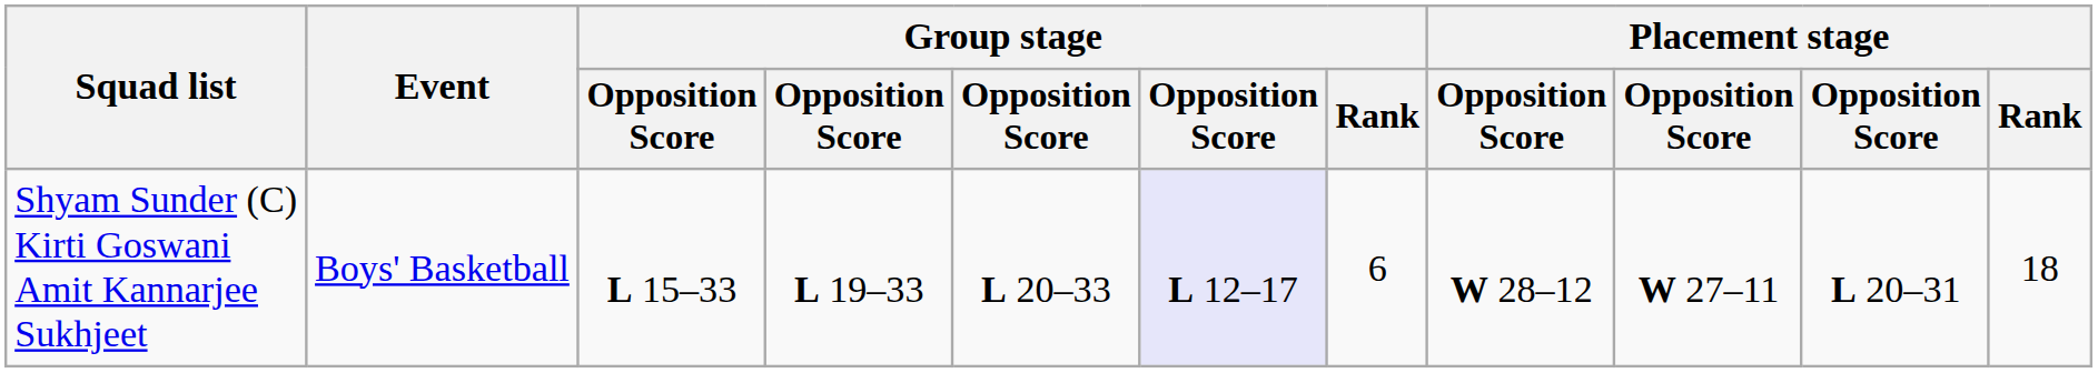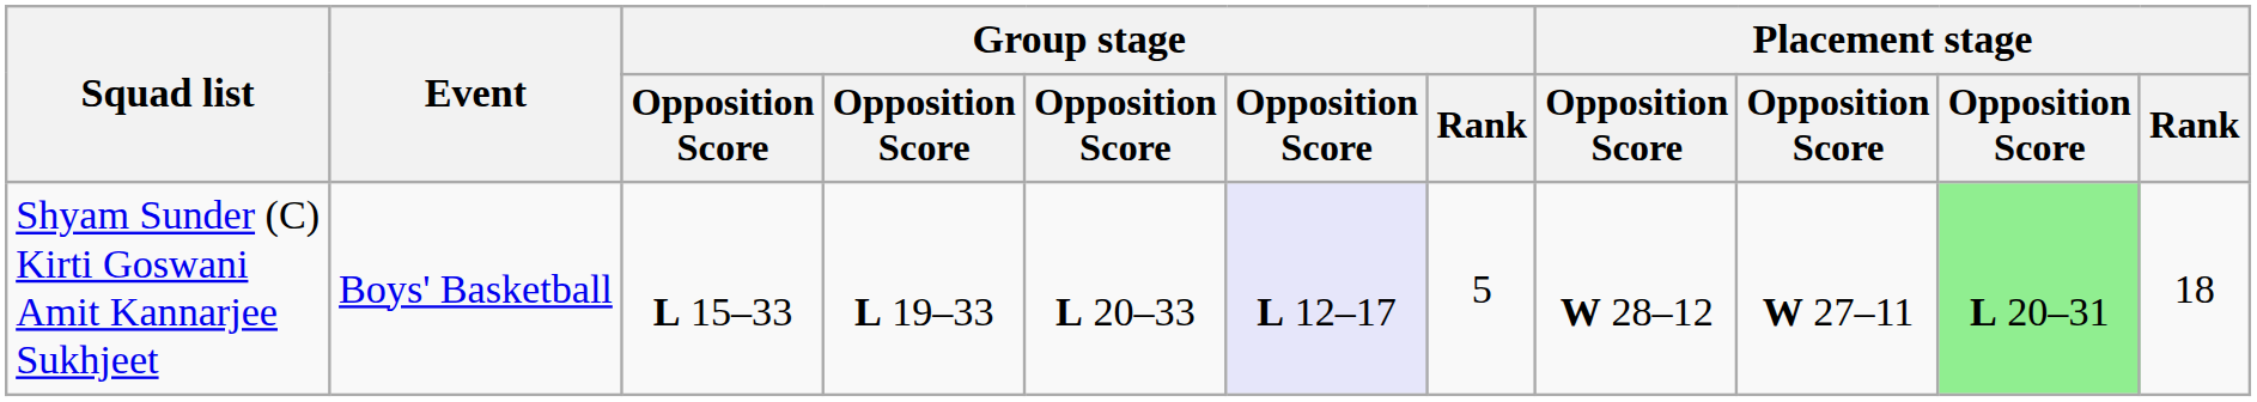 <table class="wikitable" style="text-align:center; font-size:90%">
 <tr>
 <th rowspan="2">Squad list</th>
 <th rowspan="2">Event</th>
 <th colspan="5">Group stage</th>
 <th colspan="4">Placement stage</th>
 </tr>
 <tr style="font-size:95%">
 <th>Opposition<br>Score</th>
 <th>Opposition<br>Score</th>
 <th>Opposition<br>Score</th>
 <th>Opposition<br>Score</th>
 <th>Rank</th>
 <th>Opposition<br>Score</th>
 <th>Opposition<br>Score</th>
 <th>Opposition<br>Score</th>
 <th>Rank</th>
 </tr>
 <tr>
 <td align=left rowspan="4"><a href='#'>Shyam Sunder</a> (C)<br><a href='#'>Kirti Goswani</a><br><a href='#'>Amit Kannarjee</a><br><a href='#'>Sukhjeet</a></td>
 <td rowspan="4"><a href='#'>Boys' Basketball</a></td>
 <td><br> <strong>L</strong> 15–33</td>
 <td><br> <strong>L</strong> 19–33</td>
 <td><br> <strong>L</strong> 20–33</td>
 <td style="background: lavender;"><br> <strong>L</strong> 12–17</td>
-<td>6</td>
+<td>5</td>
 <td><br> <strong>W</strong> 28–12</td>
 <td><br> <strong>W</strong> 27–11</td>
-<td><br> <strong>L</strong> 20–31</td>
+<td style="background: lightgreen;"><br> <strong>L</strong> 20–31</td>
 <td>18</td>
 </tr>
 </table>
